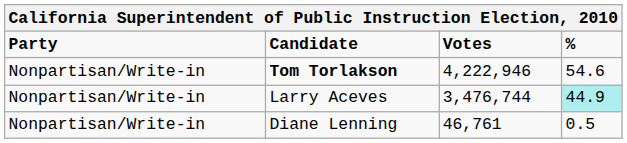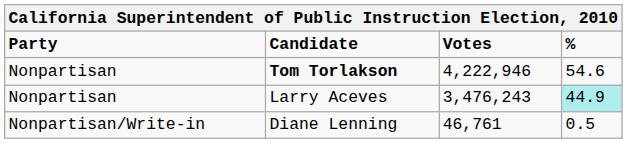 <table class="wikitable">
 <tr>
 <th colspan="4">California Superintendent of Public Instruction Election, 2010</th>
 </tr>
 <tr>
 <td><strong>Party</strong></td>
 <td><strong>Candidate</strong></td>
 <td><strong>Votes</strong></td>
 <td><strong>%</strong></td>
 </tr>
 <tr>
-<td>Nonpartisan/Write-in</td>
+<td>Nonpartisan</td>
 <td><strong>Tom Torlakson</strong></td>
 <td>4,222,946</td>
 <td>54.6</td>
 </tr>
 <tr>
-<td>Nonpartisan/Write-in</td>
+<td>Nonpartisan</td>
 <td>Larry Aceves</td>
-<td>3,476,744</td>
+<td>3,476,243</td>
 <td style="background: paleturquoise;">44.9</td>
 </tr>
 <tr>
 <td>Nonpartisan/Write-in</td>
 <td>Diane Lenning</td>
 <td>46,761</td>
 <td>0.5</td>
 </tr>
 </table>
